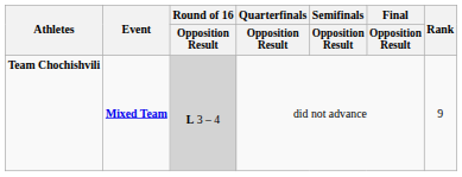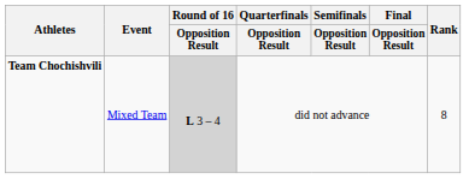 <table class="wikitable" style="font-size:90%">
 <tr>
 <th rowspan="2">Athletes</th>
 <th rowspan="2">Event</th>
 <th>Round of 16</th>
 <th>Quarterfinals</th>
 <th>Semifinals</th>
 <th>Final</th>
 <th rowspan=2>Rank</th>
 </tr>
 <tr style="font-size:95%">
 <th>Opposition<br>Result</th>
 <th>Opposition<br>Result</th>
 <th>Opposition<br>Result</th>
 <th>Opposition<br>Result</th>
 </tr>
 <tr align=center>
 <td align=left><strong>Team Chochishvili</strong><br><br><br><br><br><br><br><br></td>
-<td align=left><strong><a href='#'>Mixed Team</a></strong></td>
+<td align=left><a href='#'>Mixed Team</a></td>
 <td style="background: lightgrey;"><br><strong>L</strong> 3 – 4</td>
 <td colspan=3>did not advance</td>
-<td>9</td>
+<td>8</td>
 </tr>
 </table>
